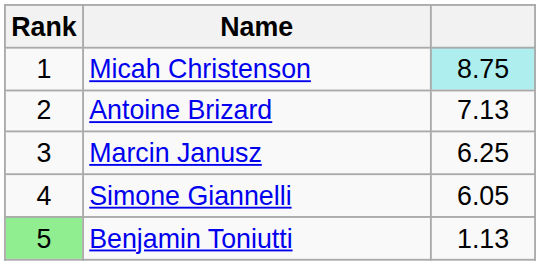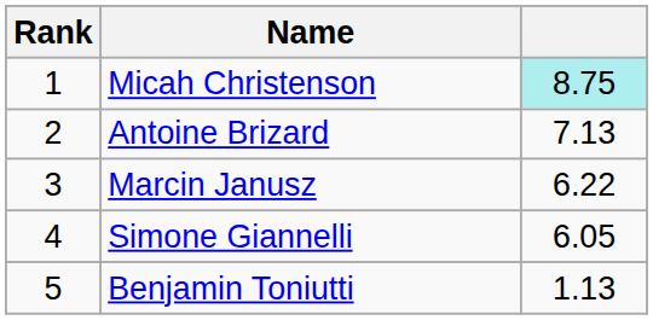 <table class="wikitable" style="text-align:center; font-size:90%">
 <tr>
 <th width=30>Rank</th>
 <th width=180>Name</th>
 <th width=50></th>
 </tr>
 <tr>
 <td>1</td>
 <td style="text-align:left"> <a href='#'>Micah Christenson</a></td>
 <td style="background: paleturquoise;">8.75</td>
 </tr>
 <tr>
 <td>2</td>
 <td style="text-align:left"> <a href='#'>Antoine Brizard</a></td>
 <td>7.13</td>
 </tr>
 <tr>
 <td>3</td>
 <td style="text-align:left"> <a href='#'>Marcin Janusz</a></td>
-<td>6.25</td>
+<td>6.22</td>
 </tr>
 <tr>
 <td>4</td>
 <td style="text-align:left"> <a href='#'>Simone Giannelli</a></td>
 <td>6.05</td>
 </tr>
 <tr>
-<td style="background: lightgreen;">5</td>
+<td>5</td>
 <td style="text-align:left"> <a href='#'>Benjamin Toniutti</a></td>
 <td>1.13</td>
 </tr>
 </table>
